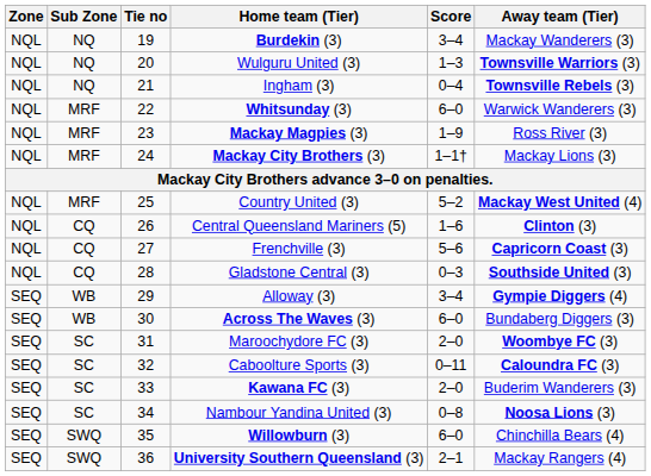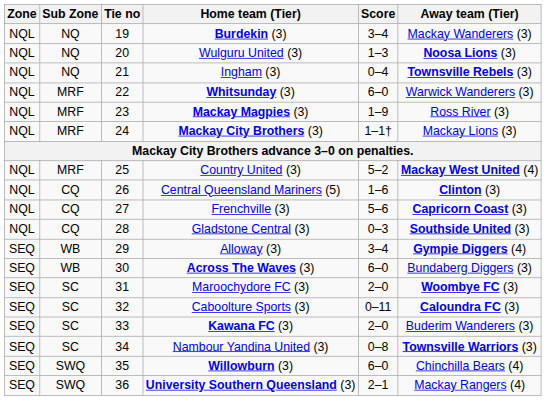 <table class="wikitable" style="text-align:center">
 <tr>
 <th>Zone</th>
 <th>Sub Zone</th>
 <th>Tie no</th>
 <th>Home team (Tier)</th>
 <th>Score</th>
 <th>Away team (Tier)</th>
 </tr>
 <tr>
 <td>NQL</td>
 <td>NQ</td>
 <td>19</td>
 <td><strong><a href='#'>Burdekin</a></strong> (3)</td>
 <td>3–4</td>
 <td><a href='#'>Mackay Wanderers</a> (3)</td>
 </tr>
 <tr>
 <td>NQL</td>
 <td>NQ</td>
 <td>20</td>
 <td><a href='#'>Wulguru United</a> (3)</td>
 <td>1–3</td>
-<td><strong><a href='#'>Townsville Warriors</a></strong> (3)</td>
+<td><strong><a href='#'>Noosa Lions</a></strong> (3)</td>
 </tr>
 <tr>
 <td>NQL</td>
 <td>NQ</td>
 <td>21</td>
 <td><a href='#'>Ingham</a> (3)</td>
 <td>0–4</td>
 <td><strong><a href='#'>Townsville Rebels</a></strong> (3)</td>
 </tr>
 <tr>
 <td>NQL</td>
 <td>MRF</td>
 <td>22</td>
 <td><strong><a href='#'>Whitsunday</a></strong> (3)</td>
 <td>6–0</td>
 <td><a href='#'>Warwick Wanderers</a> (3)</td>
 </tr>
 <tr>
 <td>NQL</td>
 <td>MRF</td>
 <td>23</td>
 <td><strong><a href='#'>Mackay Magpies</a></strong> (3)</td>
 <td>1–9</td>
 <td><a href='#'>Ross River</a> (3)</td>
 </tr>
 <tr>
 <td>NQL</td>
 <td>MRF</td>
 <td>24</td>
 <td><strong><a href='#'>Mackay City Brothers</a></strong> (3)</td>
 <td>1–1†</td>
 <td><a href='#'>Mackay Lions</a> (3)</td>
 </tr>
 <tr>
 <th colspan=6>Mackay City Brothers advance 3–0 on penalties.</th>
 </tr>
 <tr>
 <td>NQL</td>
 <td>MRF</td>
 <td>25</td>
 <td><a href='#'>Country United</a> (3)</td>
 <td>5–2</td>
 <td><strong><a href='#'>Mackay West United</a></strong> (4)</td>
 </tr>
 <tr>
 <td>NQL</td>
 <td>CQ</td>
 <td>26</td>
 <td><a href='#'>Central Queensland Mariners</a> (5)</td>
 <td>1–6</td>
 <td><strong><a href='#'>Clinton</a></strong> (3)</td>
 </tr>
 <tr>
 <td>NQL</td>
 <td>CQ</td>
 <td>27</td>
 <td><a href='#'>Frenchville</a> (3)</td>
 <td>5–6</td>
 <td><strong><a href='#'>Capricorn Coast</a></strong> (3)</td>
 </tr>
 <tr>
 <td>NQL</td>
 <td>CQ</td>
 <td>28</td>
 <td><a href='#'>Gladstone Central</a> (3)</td>
 <td>0–3</td>
 <td><strong><a href='#'>Southside United</a></strong> (3)</td>
 </tr>
 <tr>
 <td>SEQ</td>
 <td>WB</td>
 <td>29</td>
 <td><a href='#'>Alloway</a> (3)</td>
 <td>3–4</td>
 <td><strong><a href='#'>Gympie Diggers</a></strong> (4)</td>
 </tr>
 <tr>
 <td>SEQ</td>
 <td>WB</td>
 <td>30</td>
 <td><strong><a href='#'>Across The Waves</a></strong> (3)</td>
 <td>6–0</td>
 <td><a href='#'>Bundaberg Diggers</a> (3)</td>
 </tr>
 <tr>
 <td>SEQ</td>
 <td>SC</td>
 <td>31</td>
 <td><a href='#'>Maroochydore FC</a> (3)</td>
 <td>2–0</td>
 <td><strong><a href='#'>Woombye FC</a></strong> (3)</td>
 </tr>
 <tr>
 <td>SEQ</td>
 <td>SC</td>
 <td>32</td>
 <td><a href='#'>Caboolture Sports</a> (3)</td>
 <td>0–11</td>
 <td><strong><a href='#'>Caloundra FC</a></strong> (3)</td>
 </tr>
 <tr>
 <td>SEQ</td>
 <td>SC</td>
 <td>33</td>
 <td><strong><a href='#'>Kawana FC</a></strong> (3)</td>
 <td>2–0</td>
 <td><a href='#'>Buderim Wanderers</a> (3)</td>
 </tr>
 <tr>
 <td>SEQ</td>
 <td>SC</td>
 <td>34</td>
 <td><a href='#'>Nambour Yandina United</a> (3)</td>
 <td>0–8</td>
-<td><strong><a href='#'>Noosa Lions</a></strong> (3)</td>
+<td><strong><a href='#'>Townsville Warriors</a></strong> (3)</td>
 </tr>
 <tr>
 <td>SEQ</td>
 <td>SWQ</td>
 <td>35</td>
 <td><strong><a href='#'>Willowburn</a></strong> (3)</td>
 <td>6–0</td>
 <td><a href='#'>Chinchilla Bears</a> (4)</td>
 </tr>
 <tr>
 <td>SEQ</td>
 <td>SWQ</td>
 <td>36</td>
 <td><strong><a href='#'>University Southern Queensland</a></strong> (3)</td>
 <td>2–1</td>
 <td><a href='#'>Mackay Rangers</a> (4)</td>
 </tr>
 </table>
